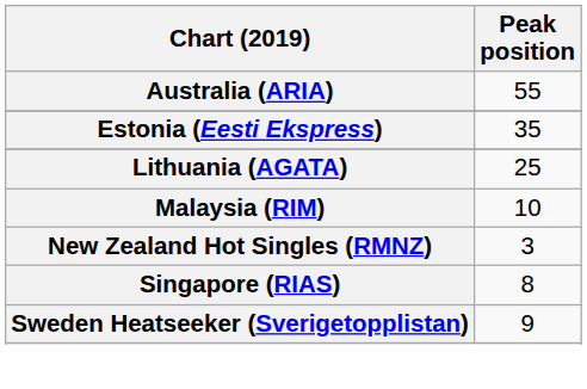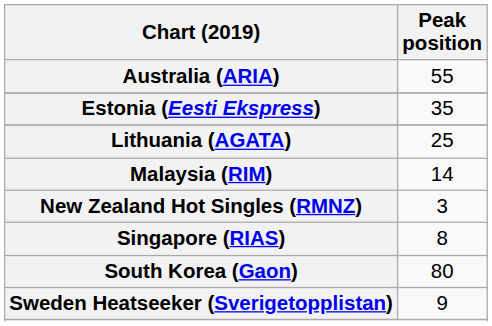 <table class="wikitable sortable plainrowheaders" style="text-align:center">
 <tr>
 <th scope="col">Chart (2019)</th>
 <th scope="col">Peak<br>position</th>
 </tr>
 <tr>
 <th scope="row">Australia (<a href='#'>ARIA</a>)</th>
 <td>55</td>
 </tr>
 <tr>
 </tr>
 <tr>
 <th scope="row">Estonia (<em><a href='#'>Eesti Ekspress</a></em>)</th>
 <td>35</td>
 </tr>
 <tr>
 </tr>
 <tr>
 <th scope="row">Lithuania (<a href='#'>AGATA</a>)</th>
 <td>25</td>
 </tr>
 <tr>
 <th scope="row">Malaysia (<a href='#'>RIM</a>)</th>
-<td>10</td>
+<td>14</td>
 </tr>
 <tr>
 <th scope="row">New Zealand Hot Singles (<a href='#'>RMNZ</a>)</th>
 <td>3</td>
 </tr>
 <tr>
 <th scope="row">Singapore (<a href='#'>RIAS</a>)</th>
 <td>8</td>
 </tr>
 <tr>
+<th scope="row">South Korea (<a href='#'>Gaon</a>)</th>
+<td>80</td>
+</tr>
+<tr>
 <th scope="row">Sweden Heatseeker (<a href='#'>Sverigetopplistan</a>)</th>
 <td>9</td>
 </tr>
 <tr>
 </tr>
 <tr>
 </tr>
 </table>
